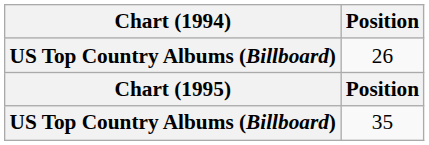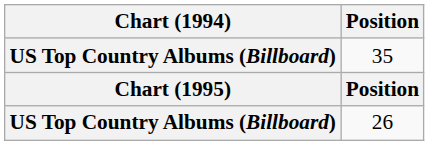 <table class="wikitable plainrowheaders" style="text-align:center">
 <tr>
 <th scope="col">Chart (1994)</th>
 <th scope="col">Position</th>
 </tr>
 <tr>
 <th scope="row">US Top Country Albums (<em>Billboard</em>)</th>
-<td>26</td>
+<td>35</td>
 </tr>
 <tr>
 <th scope="col">Chart (1995)</th>
 <th scope="col">Position</th>
 </tr>
 <tr>
 <th scope="row">US Top Country Albums (<em>Billboard</em>)</th>
-<td>35</td>
+<td>26</td>
 </tr>
 </table>
